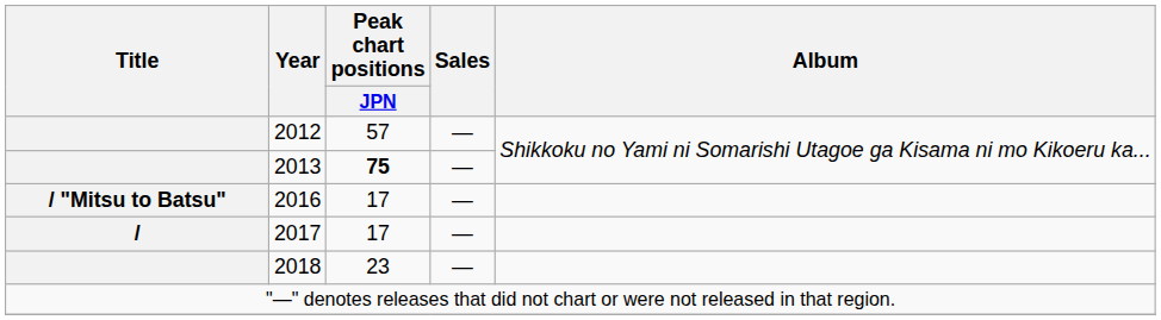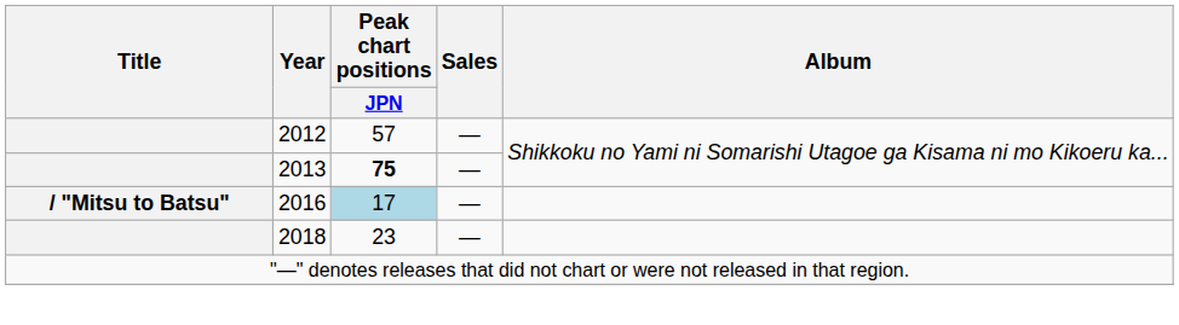 <table class="wikitable plainrowheaders" style="text-align:center;">
 <tr>
 <th scope="col" rowspan="2" style="width:12em;">Title</th>
 <th scope="col" rowspan="2">Year</th>
 <th scope="col" colspan="1">Peak chart positions</th>
 <th scope="col" rowspan="2">Sales</th>
 <th scope="col" rowspan="2">Album</th>
 </tr>
 <tr>
 <th scope="col" style="width:3em;font-size:90%;"><a href='#'>JPN</a><br></th>
 </tr>
 <tr>
 <th scope="row"></th>
 <td>2012</td>
 <td>57</td>
 <td>—</td>
 <td rowspan="2"><em>Shikkoku no Yami ni Somarishi Utagoe ga Kisama ni mo Kikoeru ka...</em></td>
 </tr>
 <tr>
 <th scope="row"></th>
 <td>2013</td>
 <td><strong>75</strong></td>
 <td>—</td>
 </tr>
 <tr>
 <th scope="row"> / "Mitsu to Batsu"</th>
 <td>2016</td>
-<td>17</td>
-<td>—</td>
-<td></td>
-</tr>
-<tr>
-<th scope="row"> / </th>
-<td>2017</td>
-<td>17</td>
+<td style="background: lightblue;">17</td>
 <td>—</td>
 <td></td>
 </tr>
 <tr>
 <th scope="row"></th>
 <td>2018</td>
 <td>23</td>
 <td>—</td>
 <td></td>
 </tr>
 <tr>
 <td colspan="5" style="font-size:90%;">"—" denotes releases that did not chart or were not released in that region.</td>
 </tr>
 <tr>
 </tr>
 </table>
